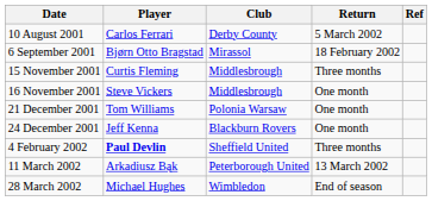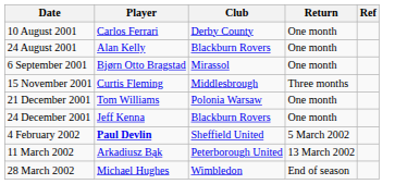 <table class="wikitable" style="text-align: left">
 <tr>
 <th>Date</th>
 <th>Player</th>
 <th>Club</th>
 <th>Return</th>
 <th>Ref</th>
 </tr>
 <tr>
 <td>10 August 2001</td>
 <td><a href='#'>Carlos Ferrari</a></td>
 <td><a href='#'>Derby County</a></td>
-<td>5 March 2002</td>
+<td>One month</td>
+<td style="text-align: center"></td>
+</tr>
+<tr>
+<td>24 August 2001</td>
+<td><a href='#'>Alan Kelly</a></td>
+<td><a href='#'>Blackburn Rovers</a></td>
+<td>One month</td>
 <td style="text-align: center"></td>
 </tr>
 <tr>
 <td>6 September 2001</td>
 <td><a href='#'>Bjørn Otto Bragstad</a></td>
 <td><a href='#'>Mirassol</a></td>
-<td>18 February 2002</td>
+<td>One month</td>
 <td style="text-align: center"></td>
 </tr>
 <tr>
 <td>15 November 2001</td>
 <td><a href='#'>Curtis Fleming</a></td>
 <td><a href='#'>Middlesbrough</a></td>
 <td>Three months</td>
-<td style="text-align: center"></td>
-</tr>
-<tr>
-<td>16 November 2001</td>
-<td><a href='#'>Steve Vickers</a></td>
-<td><a href='#'>Middlesbrough</a></td>
-<td>One month</td>
 <td style="text-align: center"></td>
 </tr>
 <tr>
 <td>21 December 2001</td>
 <td><a href='#'>Tom Williams</a></td>
 <td><a href='#'>Polonia Warsaw</a></td>
 <td>One month</td>
 <td style="text-align: center"></td>
 </tr>
 <tr>
 <td>24 December 2001</td>
 <td><a href='#'>Jeff Kenna</a></td>
 <td><a href='#'>Blackburn Rovers</a></td>
 <td>One month</td>
 <td style="text-align: center"></td>
 </tr>
 <tr>
 <td>4 February 2002</td>
 <td><strong><a href='#'>Paul Devlin</a></strong></td>
 <td><a href='#'>Sheffield United</a></td>
-<td>Three months</td>
+<td>5 March 2002</td>
 <td style="text-align: center"></td>
 </tr>
 <tr>
 <td>11 March 2002</td>
 <td><a href='#'>Arkadiusz Bąk</a></td>
 <td><a href='#'>Peterborough United</a></td>
 <td>13 March 2002</td>
 <td style="text-align: center"></td>
 </tr>
 <tr>
 <td>28 March 2002</td>
 <td><a href='#'>Michael Hughes</a></td>
 <td><a href='#'>Wimbledon</a></td>
 <td>End of season</td>
 <td style="text-align: center"></td>
 </tr>
 </table>
